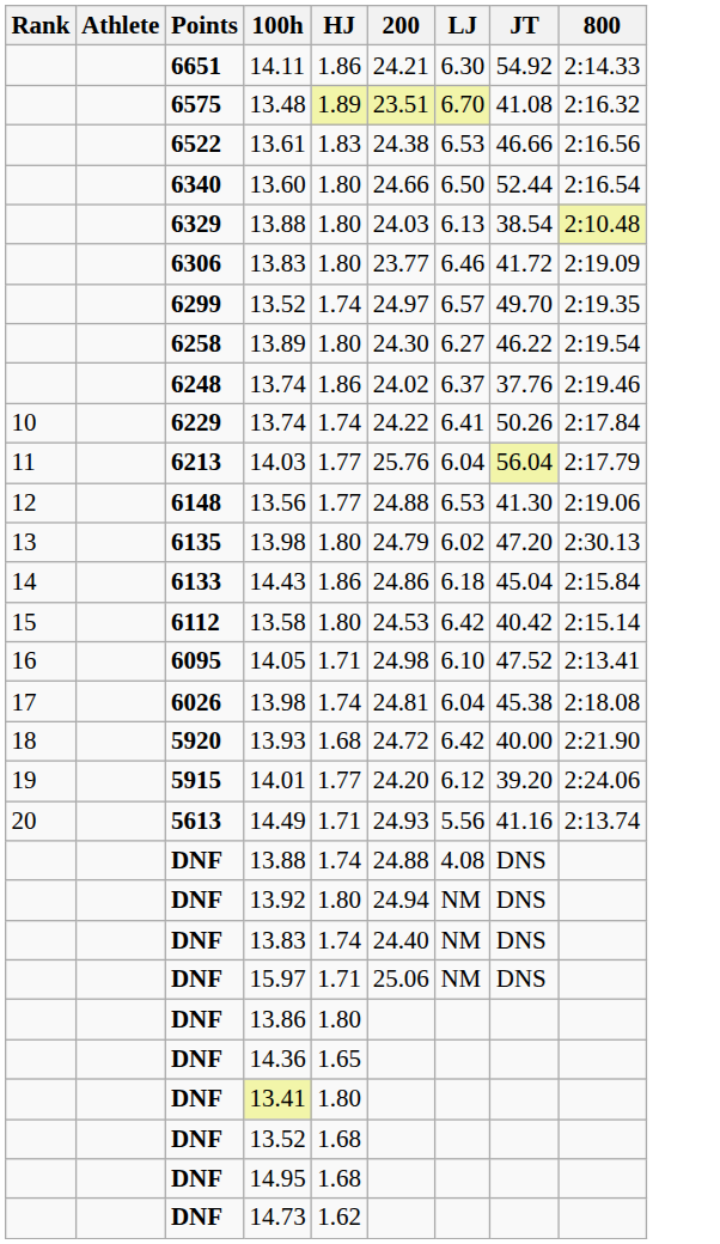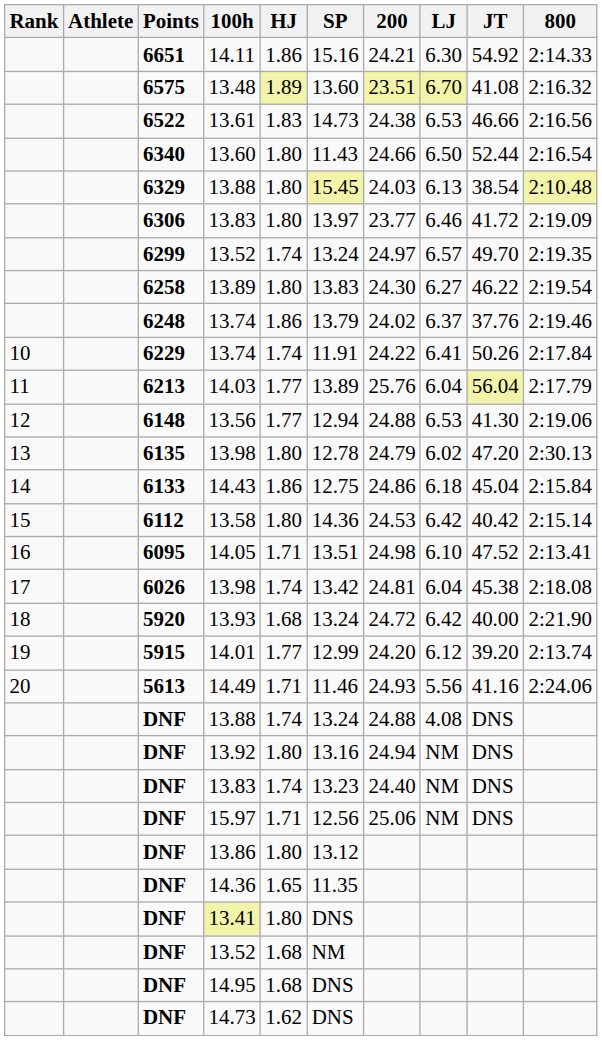 <table class="wikitable sortable">
 <tr>
 <th>Rank</th>
 <th>Athlete</th>
 <th>Points</th>
 <th>100h</th>
 <th>HJ</th>
+<th>SP</th>
 <th>200</th>
 <th>LJ</th>
 <th>JT</th>
 <th>800</th>
 </tr>
 <tr>
 <td></td>
 <td></td>
 <td><strong>6651</strong></td>
 <td>14.11</td>
 <td>1.86</td>
+<td>15.16</td>
 <td>24.21</td>
 <td>6.30</td>
 <td>54.92</td>
 <td>2:14.33</td>
 </tr>
 <tr>
 <td></td>
 <td></td>
 <td><strong>6575</strong></td>
 <td>13.48</td>
 <td bgcolor="F2F5A9">1.89</td>
+<td>13.60</td>
 <td bgcolor="F2F5A9">23.51</td>
 <td bgcolor="F2F5A9">6.70</td>
 <td>41.08</td>
 <td>2:16.32</td>
 </tr>
 <tr>
 <td></td>
 <td></td>
 <td><strong>6522</strong></td>
 <td>13.61</td>
 <td>1.83</td>
+<td>14.73</td>
 <td>24.38</td>
 <td>6.53</td>
 <td>46.66</td>
 <td>2:16.56</td>
 </tr>
 <tr>
 <td></td>
 <td></td>
 <td><strong>6340</strong></td>
 <td>13.60</td>
 <td>1.80</td>
+<td>11.43</td>
 <td>24.66</td>
 <td>6.50</td>
 <td>52.44</td>
 <td>2:16.54</td>
 </tr>
 <tr>
 <td></td>
 <td></td>
 <td><strong>6329</strong></td>
 <td>13.88</td>
 <td>1.80</td>
+<td bgcolor="F2F5A9">15.45</td>
 <td>24.03</td>
 <td>6.13</td>
 <td>38.54</td>
 <td bgcolor="F2F5A9">2:10.48</td>
 </tr>
 <tr>
 <td></td>
 <td></td>
 <td><strong>6306</strong></td>
 <td>13.83</td>
 <td>1.80</td>
+<td>13.97</td>
 <td>23.77</td>
 <td>6.46</td>
 <td>41.72</td>
 <td>2:19.09</td>
 </tr>
 <tr>
 <td></td>
 <td></td>
 <td><strong>6299</strong></td>
 <td>13.52</td>
 <td>1.74</td>
+<td>13.24</td>
 <td>24.97</td>
 <td>6.57</td>
 <td>49.70</td>
 <td>2:19.35</td>
 </tr>
 <tr>
 <td></td>
 <td></td>
 <td><strong>6258</strong></td>
 <td>13.89</td>
 <td>1.80</td>
+<td>13.83</td>
 <td>24.30</td>
 <td>6.27</td>
 <td>46.22</td>
 <td>2:19.54</td>
 </tr>
 <tr>
 <td></td>
 <td></td>
 <td><strong>6248</strong></td>
 <td>13.74</td>
 <td>1.86</td>
+<td>13.79</td>
 <td>24.02</td>
 <td>6.37</td>
 <td>37.76</td>
 <td>2:19.46</td>
 </tr>
 <tr>
 <td>10</td>
 <td></td>
 <td><strong>6229</strong></td>
 <td>13.74</td>
 <td>1.74</td>
+<td>11.91</td>
 <td>24.22</td>
 <td>6.41</td>
 <td>50.26</td>
 <td>2:17.84</td>
 </tr>
 <tr>
 <td>11</td>
 <td></td>
 <td><strong>6213</strong></td>
 <td>14.03</td>
 <td>1.77</td>
+<td>13.89</td>
 <td>25.76</td>
 <td>6.04</td>
 <td bgcolor="F2F5A9">56.04</td>
 <td>2:17.79</td>
 </tr>
 <tr>
 <td>12</td>
 <td></td>
 <td><strong>6148</strong></td>
 <td>13.56</td>
 <td>1.77</td>
+<td>12.94</td>
 <td>24.88</td>
 <td>6.53</td>
 <td>41.30</td>
 <td>2:19.06</td>
 </tr>
 <tr>
 <td>13</td>
 <td></td>
 <td><strong>6135</strong></td>
 <td>13.98</td>
 <td>1.80</td>
+<td>12.78</td>
 <td>24.79</td>
 <td>6.02</td>
 <td>47.20</td>
 <td>2:30.13</td>
 </tr>
 <tr>
 <td>14</td>
 <td></td>
 <td><strong>6133</strong></td>
 <td>14.43</td>
 <td>1.86</td>
+<td>12.75</td>
 <td>24.86</td>
 <td>6.18</td>
 <td>45.04</td>
 <td>2:15.84</td>
 </tr>
 <tr>
 <td>15</td>
 <td></td>
 <td><strong>6112</strong></td>
 <td>13.58</td>
 <td>1.80</td>
+<td>14.36</td>
 <td>24.53</td>
 <td>6.42</td>
 <td>40.42</td>
 <td>2:15.14</td>
 </tr>
 <tr>
 <td>16</td>
 <td></td>
 <td><strong>6095</strong></td>
 <td>14.05</td>
 <td>1.71</td>
+<td>13.51</td>
 <td>24.98</td>
 <td>6.10</td>
 <td>47.52</td>
 <td>2:13.41</td>
 </tr>
 <tr>
 <td>17</td>
 <td></td>
 <td><strong>6026</strong></td>
 <td>13.98</td>
 <td>1.74</td>
+<td>13.42</td>
 <td>24.81</td>
 <td>6.04</td>
 <td>45.38</td>
 <td>2:18.08</td>
 </tr>
 <tr>
 <td>18</td>
 <td></td>
 <td><strong>5920</strong></td>
 <td>13.93</td>
 <td>1.68</td>
+<td>13.24</td>
 <td>24.72</td>
 <td>6.42</td>
 <td>40.00</td>
 <td>2:21.90</td>
 </tr>
 <tr>
 <td>19</td>
 <td></td>
 <td><strong>5915</strong></td>
 <td>14.01</td>
 <td>1.77</td>
+<td>12.99</td>
 <td>24.20</td>
 <td>6.12</td>
 <td>39.20</td>
-<td>2:24.06</td>
+<td>2:13.74</td>
 </tr>
 <tr>
 <td>20</td>
 <td></td>
 <td><strong>5613</strong></td>
 <td>14.49</td>
 <td>1.71</td>
+<td>11.46</td>
 <td>24.93</td>
 <td>5.56</td>
 <td>41.16</td>
-<td>2:13.74</td>
+<td>2:24.06</td>
 </tr>
 <tr>
 <td></td>
 <td></td>
 <td><strong>DNF</strong></td>
 <td>13.88</td>
 <td>1.74</td>
+<td>13.24</td>
 <td>24.88</td>
 <td>4.08</td>
 <td>DNS</td>
 <td></td>
 </tr>
 <tr>
 <td></td>
 <td></td>
 <td><strong>DNF</strong></td>
 <td>13.92</td>
 <td>1.80</td>
+<td>13.16</td>
 <td>24.94</td>
 <td>NM</td>
 <td>DNS</td>
 <td></td>
 </tr>
 <tr>
 <td></td>
 <td></td>
 <td><strong>DNF</strong></td>
 <td>13.83</td>
 <td>1.74</td>
+<td>13.23</td>
 <td>24.40</td>
 <td>NM</td>
 <td>DNS</td>
 <td></td>
 </tr>
 <tr>
 <td></td>
 <td></td>
 <td><strong>DNF</strong></td>
 <td>15.97</td>
 <td>1.71</td>
+<td>12.56</td>
 <td>25.06</td>
 <td>NM</td>
 <td>DNS</td>
 <td></td>
 </tr>
 <tr>
 <td></td>
 <td></td>
 <td><strong>DNF</strong></td>
 <td>13.86</td>
 <td>1.80</td>
+<td>13.12</td>
 <td></td>
 <td></td>
 <td></td>
 <td></td>
 </tr>
 <tr>
 <td></td>
 <td></td>
 <td><strong>DNF</strong></td>
 <td>14.36</td>
 <td>1.65</td>
+<td>11.35</td>
 <td></td>
 <td></td>
 <td></td>
 <td></td>
 </tr>
 <tr>
 <td></td>
 <td></td>
 <td><strong>DNF</strong></td>
 <td bgcolor="F2F5A9">13.41</td>
 <td>1.80</td>
+<td>DNS</td>
 <td></td>
 <td></td>
 <td></td>
 <td></td>
 </tr>
 <tr>
 <td></td>
 <td></td>
 <td><strong>DNF</strong></td>
 <td>13.52</td>
 <td>1.68</td>
+<td>NM</td>
 <td></td>
 <td></td>
 <td></td>
 <td></td>
 </tr>
 <tr>
 <td></td>
 <td></td>
 <td><strong>DNF</strong></td>
 <td>14.95</td>
 <td>1.68</td>
+<td>DNS</td>
 <td></td>
 <td></td>
 <td></td>
 <td></td>
 </tr>
 <tr>
 <td></td>
 <td></td>
 <td><strong>DNF</strong></td>
 <td>14.73</td>
 <td>1.62</td>
+<td>DNS</td>
 <td></td>
 <td></td>
 <td></td>
 <td></td>
 </tr>
 </table>
